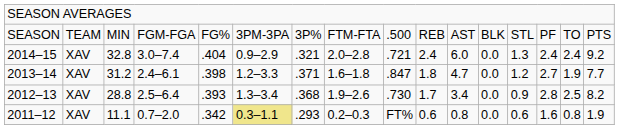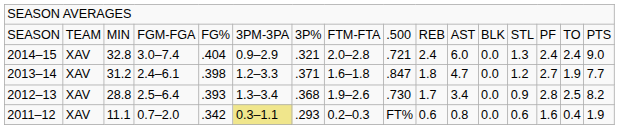 <table class="wikitable">
 <tr>
 <td colspan="16">SEASON AVERAGES</td>
 </tr>
 <tr>
 <td>SEASON</td>
 <td>TEAM</td>
 <td>MIN</td>
 <td>FGM-FGA</td>
 <td>FG%</td>
 <td>3PM-3PA</td>
 <td>3P%</td>
 <td>FTM-FTA</td>
 <td>.500</td>
 <td>REB</td>
 <td>AST</td>
 <td>BLK</td>
 <td>STL</td>
 <td>PF</td>
 <td>TO</td>
 <td>PTS</td>
 </tr>
 <tr>
 <td>2014–15</td>
 <td>XAV</td>
 <td>32.8</td>
 <td>3.0–7.4</td>
 <td>.404</td>
 <td>0.9–2.9</td>
 <td>.321</td>
 <td>2.0–2.8</td>
 <td>.721</td>
 <td>2.4</td>
 <td>6.0</td>
 <td>0.0</td>
 <td>1.3</td>
 <td>2.4</td>
 <td>2.4</td>
-<td>9.2</td>
+<td>9.0</td>
 </tr>
 <tr>
 <td>2013–14</td>
 <td>XAV</td>
 <td>31.2</td>
 <td>2.4–6.1</td>
 <td>.398</td>
 <td>1.2–3.3</td>
 <td>.371</td>
 <td>1.6–1.8</td>
 <td>.847</td>
 <td>1.8</td>
 <td>4.7</td>
 <td>0.0</td>
 <td>1.2</td>
 <td>2.7</td>
 <td>1.9</td>
 <td>7.7</td>
 </tr>
 <tr>
 <td>2012–13</td>
 <td>XAV</td>
 <td>28.8</td>
 <td>2.5–6.4</td>
 <td>.393</td>
 <td>1.3–3.4</td>
 <td>.368</td>
 <td>1.9–2.6</td>
 <td>.730</td>
 <td>1.7</td>
 <td>3.4</td>
 <td>0.0</td>
 <td>0.9</td>
 <td>2.8</td>
 <td>2.5</td>
 <td>8.2</td>
 </tr>
 <tr>
 <td>2011–12</td>
 <td>XAV</td>
 <td>11.1</td>
 <td>0.7–2.0</td>
 <td>.342</td>
 <td style="background: khaki;">0.3–1.1</td>
 <td>.293</td>
 <td>0.2–0.3</td>
 <td>FT%</td>
 <td>0.6</td>
 <td>0.8</td>
 <td>0.0</td>
 <td>0.6</td>
 <td>1.6</td>
-<td>0.8</td>
+<td>0.4</td>
 <td>1.9</td>
 </tr>
 </table>
